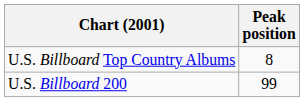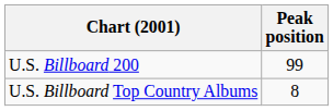 <table class="wikitable sortable">
 <tr>
 <th>Chart (2001)</th>
 <th>Peak<br>position</th>
 </tr>
 <tr>
+<td>U.S. <a href='#'><em>Billboard</em> 200</a></td>
+<td style="text-align:center;">99</td>
+</tr>
+<tr>
 <td>U.S. <em>Billboard</em> <a href='#'>Top Country Albums</a></td>
 <td style="text-align:center;">8</td>
 </tr>
-<tr>
-<td>U.S. <a href='#'><em>Billboard</em> 200</a></td>
-<td style="text-align:center;">99</td>
-</tr>
 </table>
